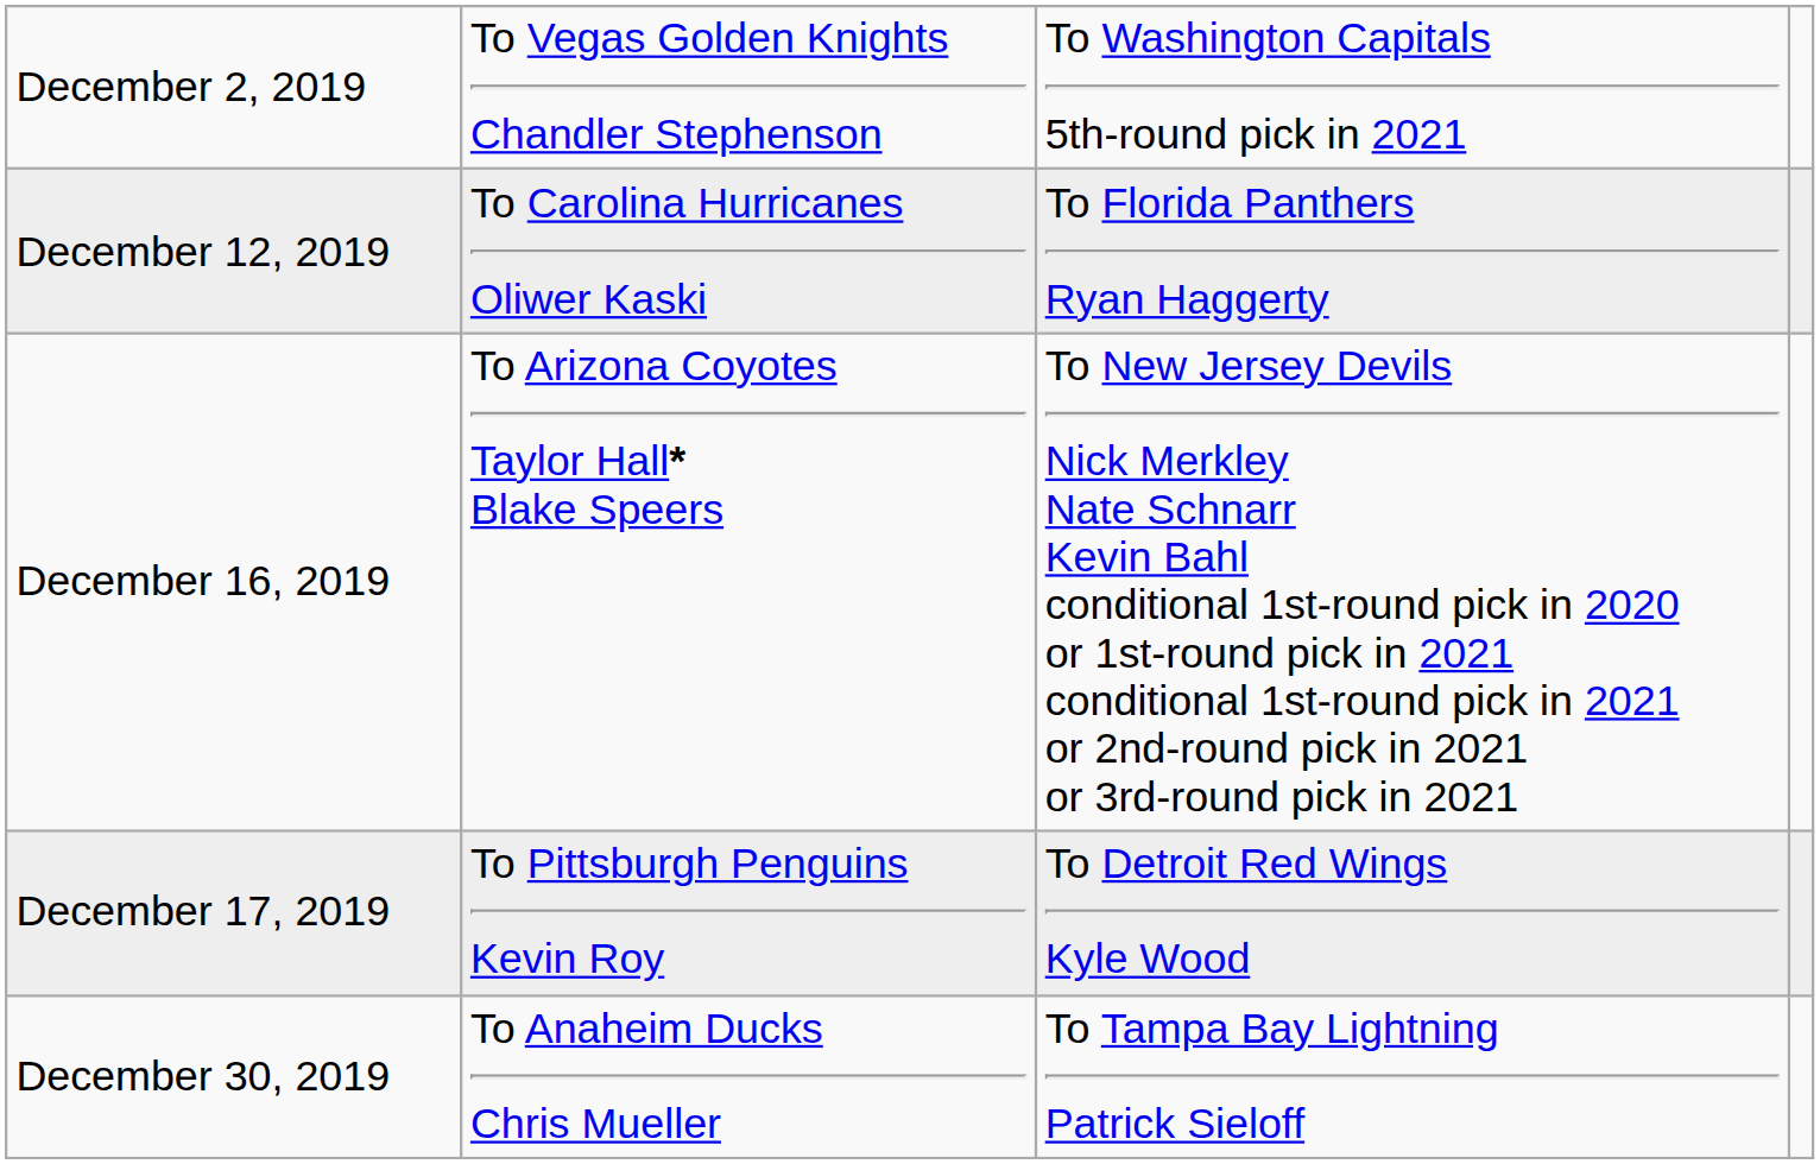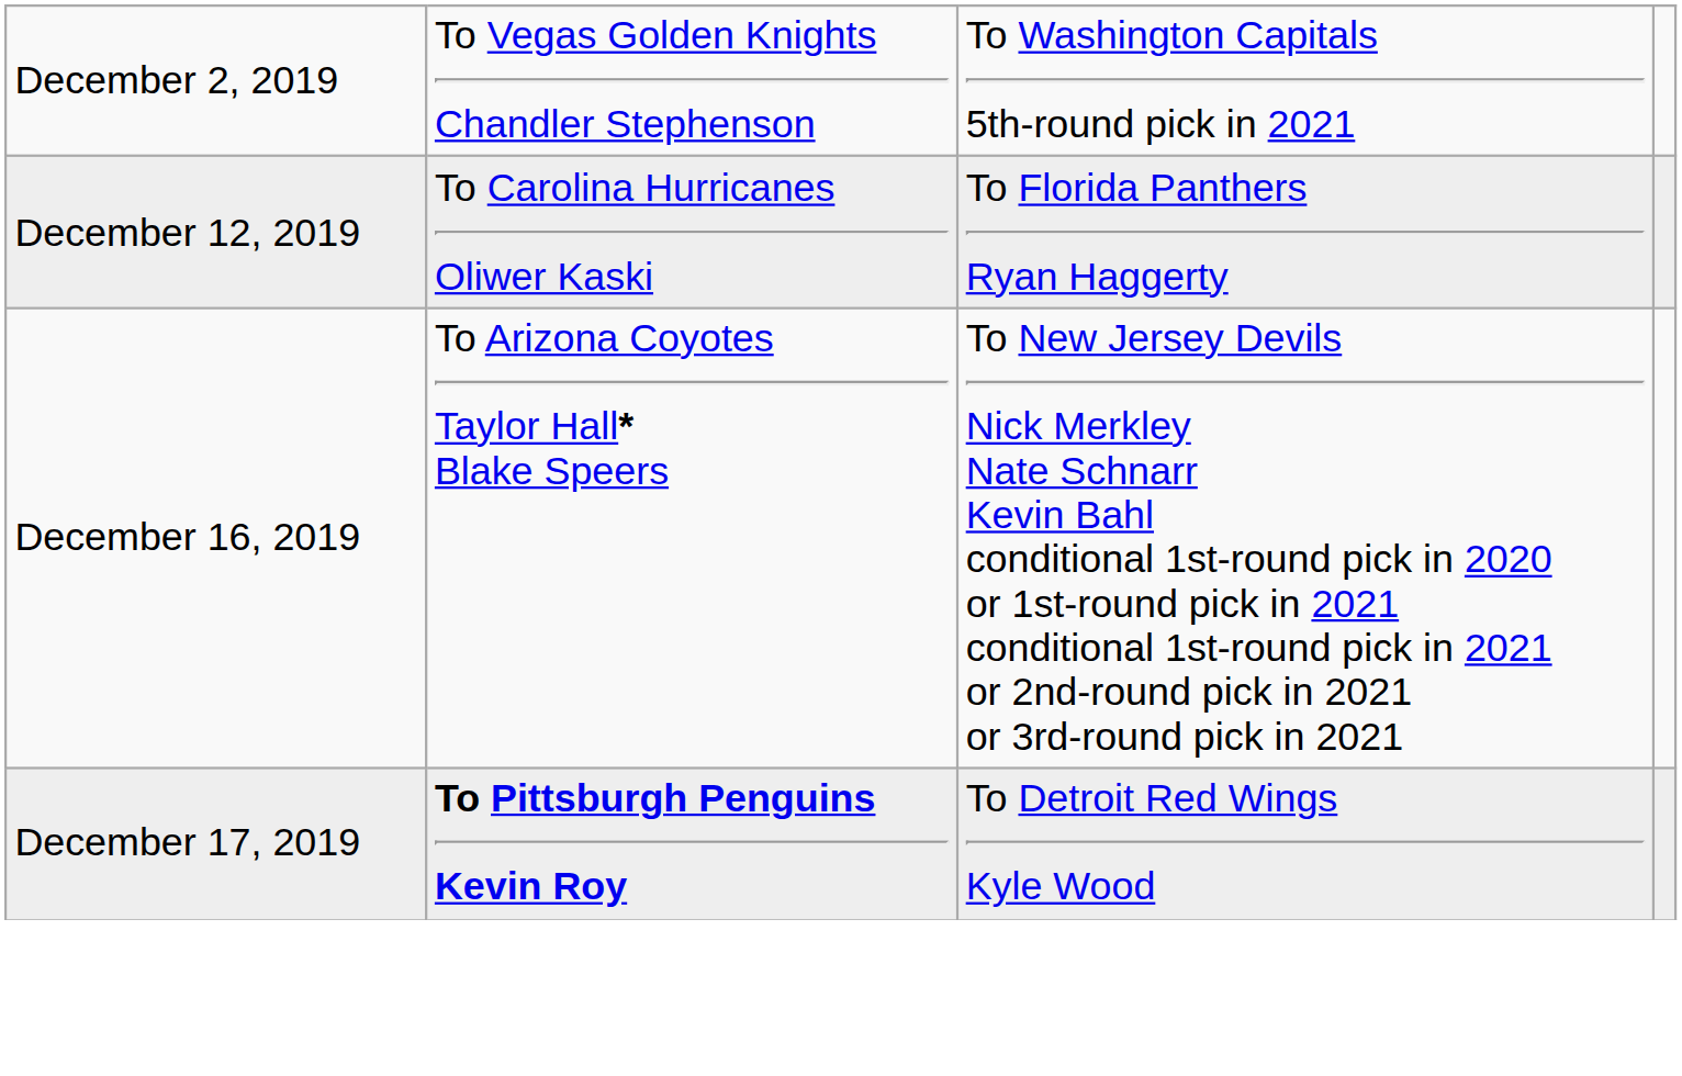 <table class="wikitable" style="border:1px solid #999999; width:680px;">
 <tr>
 <td>December 2, 2019</td>
 <td valign="top">To <a href='#'>Vegas Golden Knights</a><hr><a href='#'>Chandler Stephenson</a></td>
 <td valign="top">To <a href='#'>Washington Capitals</a><hr>5th-round pick in <a href='#'>2021</a></td>
 <td></td>
 </tr>
 <tr bgcolor="eeeeee">
 <td>December 12, 2019</td>
 <td valign="top">To <a href='#'>Carolina Hurricanes</a><hr><a href='#'>Oliwer Kaski</a></td>
 <td valign="top">To <a href='#'>Florida Panthers</a><hr><a href='#'>Ryan Haggerty</a></td>
 <td></td>
 </tr>
 <tr>
 <td>December 16, 2019</td>
 <td valign="top">To <a href='#'>Arizona Coyotes</a><hr><a href='#'>Taylor Hall</a><span><strong>*</strong></span><br><a href='#'>Blake Speers</a></td>
 <td valign="top">To <a href='#'>New Jersey Devils</a><hr><a href='#'>Nick Merkley</a><br><a href='#'>Nate Schnarr</a><br><a href='#'>Kevin Bahl</a><br><span>conditional</span> 1st-round pick in <a href='#'>2020</a><br>or 1st-round pick in <a href='#'>2021</a><br><span>conditional</span> 1st-round pick in <a href='#'>2021</a><br>or 2nd-round pick in 2021<br>or 3rd-round pick in 2021</td>
 <td></td>
 </tr>
 <tr bgcolor="eeeeee">
 <td>December 17, 2019</td>
-<td valign="top">To <a href='#'>Pittsburgh Penguins</a><hr><a href='#'>Kevin Roy</a></td>
+<td valign="top"><strong>To <a href='#'>Pittsburgh Penguins</a><hr><a href='#'>Kevin Roy</a></strong></td>
 <td valign="top">To <a href='#'>Detroit Red Wings</a><hr><a href='#'>Kyle Wood</a></td>
 <td></td>
 </tr>
-<tr>
-<td>December 30, 2019</td>
-<td valign="top">To <a href='#'>Anaheim Ducks</a><hr><a href='#'>Chris Mueller</a></td>
-<td valign="top">To <a href='#'>Tampa Bay Lightning</a><hr><a href='#'>Patrick Sieloff</a></td>
-<td></td>
-</tr>
 </table>
